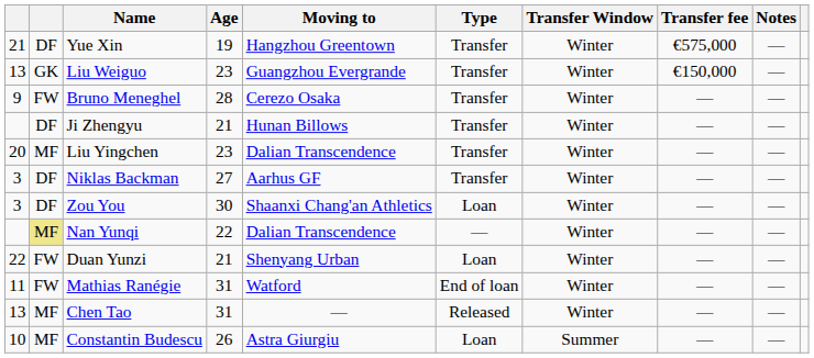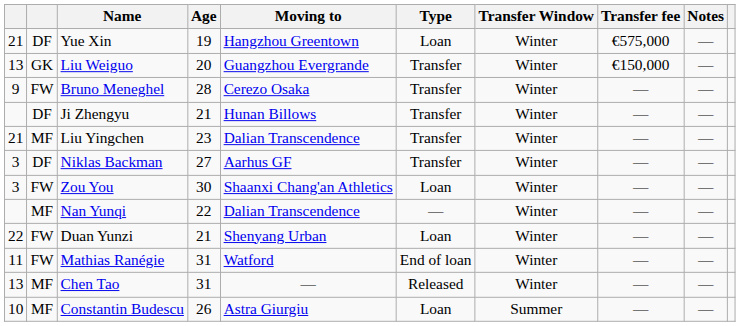 <table class="wikitable" style="text-align: center ">
 <tr>
 <th></th>
 <th></th>
 <th>Name</th>
 <th>Age</th>
 <th>Moving to</th>
 <th>Type</th>
 <th>Transfer Window</th>
 <th>Transfer fee</th>
 <th>Notes</th>
 <th></th>
 </tr>
 <tr>
 <td>21</td>
 <td>DF</td>
 <td align= left> Yue Xin</td>
 <td>19</td>
 <td align= left> <a href='#'>Hangzhou Greentown</a></td>
-<td>Transfer</td>
+<td>Loan</td>
 <td>Winter</td>
 <td>€575,000</td>
 <td>—</td>
 <td></td>
 </tr>
 <tr>
 <td align= center>13</td>
 <td align= center>GK</td>
 <td align= left> <a href='#'>Liu Weiguo</a></td>
-<td align= center>23</td>
+<td align= center>20</td>
 <td align= left> <a href='#'>Guangzhou Evergrande</a></td>
 <td>Transfer</td>
 <td>Winter</td>
 <td>€150,000</td>
 <td>—</td>
 <td></td>
 </tr>
 <tr>
 <td align=center>9</td>
 <td align=center>FW</td>
 <td align= left> <a href='#'>Bruno Meneghel</a></td>
 <td align=center>28</td>
 <td align= left> <a href='#'>Cerezo Osaka</a></td>
 <td>Transfer</td>
 <td>Winter</td>
 <td>—</td>
 <td>—</td>
 <td></td>
 </tr>
 <tr>
 <td align=center></td>
 <td align=center>DF</td>
 <td align= left> Ji Zhengyu</td>
 <td align=center>21</td>
 <td align= left> <a href='#'>Hunan Billows</a></td>
 <td>Transfer</td>
 <td>Winter</td>
 <td>—</td>
 <td>—</td>
 <td></td>
 </tr>
 <tr>
-<td align=center>20</td>
+<td align=center>21</td>
 <td align=center>MF</td>
 <td align= left> Liu Yingchen</td>
 <td align=center>23</td>
 <td align= left> <a href='#'>Dalian Transcendence</a></td>
 <td>Transfer</td>
 <td>Winter</td>
 <td>—</td>
 <td>—</td>
 <td></td>
 </tr>
 <tr>
 <td align=center>3</td>
 <td align=center>DF</td>
 <td align= left> <a href='#'>Niklas Backman</a></td>
 <td align=center>27</td>
 <td align= left> <a href='#'>Aarhus GF</a></td>
 <td>Transfer</td>
 <td>Winter</td>
 <td>—</td>
 <td>—</td>
 <td></td>
 </tr>
 <tr>
 <td align=center>3</td>
-<td align=center>DF</td>
+<td align=center>FW</td>
 <td align= left> <a href='#'>Zou You</a></td>
 <td align=center>30</td>
 <td align= left> <a href='#'>Shaanxi Chang'an Athletics</a></td>
 <td>Loan</td>
 <td>Winter</td>
 <td>—</td>
 <td>—</td>
 <td></td>
 </tr>
 <tr>
 <td align=center></td>
-<td align=center style="background: khaki;">MF</td>
+<td align=center>MF</td>
 <td align= left> <a href='#'>Nan Yunqi</a></td>
 <td align=center>22</td>
 <td align= left> <a href='#'>Dalian Transcendence</a></td>
 <td>—</td>
 <td>Winter</td>
 <td>—</td>
 <td>—</td>
 <td></td>
 </tr>
 <tr>
 <td align=center>22</td>
 <td align=center>FW</td>
 <td align= left> Duan Yunzi</td>
 <td align=center>21</td>
 <td align= left> <a href='#'>Shenyang Urban</a></td>
 <td>Loan</td>
 <td>Winter</td>
 <td>—</td>
 <td>—</td>
 <td></td>
 </tr>
 <tr>
 <td align=center>11</td>
 <td align=center>FW</td>
 <td align= left> <a href='#'>Mathias Ranégie</a></td>
 <td align=center>31</td>
 <td align= left> <a href='#'>Watford</a></td>
 <td>End of loan</td>
 <td>Winter</td>
 <td>—</td>
 <td>—</td>
 <td></td>
 </tr>
 <tr>
 <td align=center>13</td>
 <td align=center>MF</td>
 <td align= left> <a href='#'>Chen Tao</a></td>
 <td align=center>31</td>
 <td>—</td>
 <td>Released</td>
 <td>Winter</td>
 <td>—</td>
 <td>—</td>
 <td></td>
 </tr>
 <tr>
 <td align=center>10</td>
 <td align=center>MF</td>
 <td align= left> <a href='#'>Constantin Budescu</a></td>
 <td align=center>26</td>
 <td align= left> <a href='#'>Astra Giurgiu</a></td>
 <td>Loan</td>
 <td>Summer</td>
 <td>—</td>
 <td>—</td>
 <td></td>
 </tr>
 </table>
